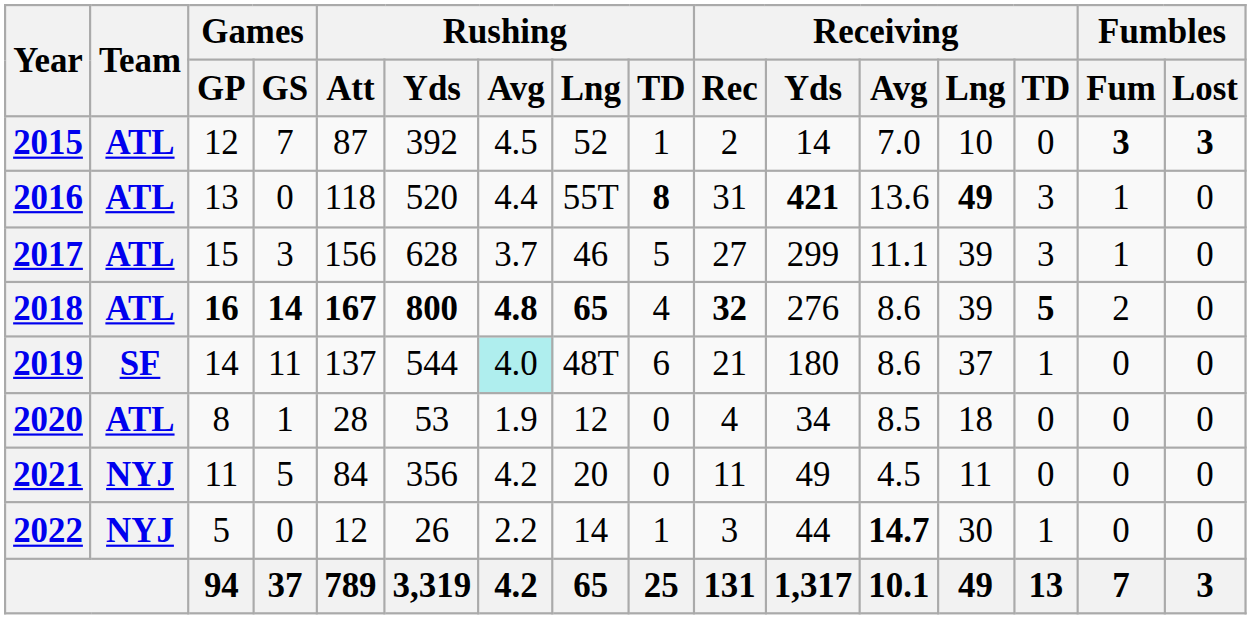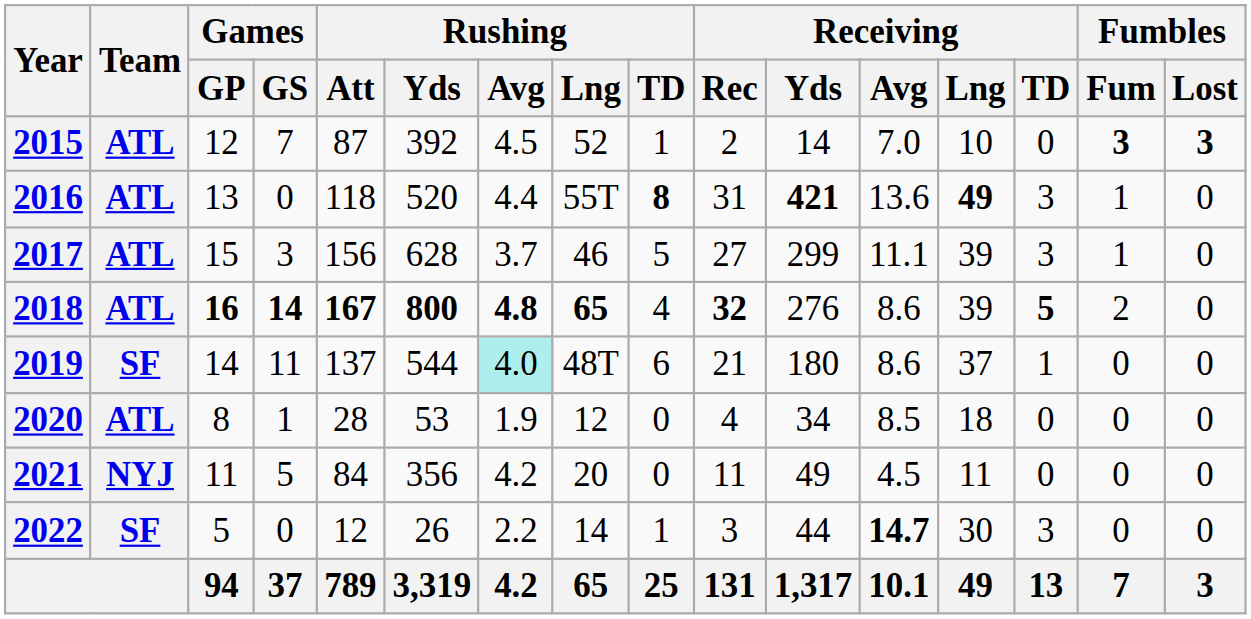 <table class="wikitable" style="text-align:center;">
 <tr>
 <th rowspan="2">Year</th>
 <th rowspan="2">Team</th>
 <th colspan="2">Games</th>
 <th colspan="5">Rushing</th>
 <th colspan="5">Receiving</th>
 <th colspan="2">Fumbles</th>
 </tr>
 <tr>
 <th>GP</th>
 <th>GS</th>
 <th>Att</th>
 <th>Yds</th>
 <th>Avg</th>
 <th>Lng</th>
 <th>TD</th>
 <th>Rec</th>
 <th>Yds</th>
 <th>Avg</th>
 <th>Lng</th>
 <th>TD</th>
 <th>Fum</th>
 <th>Lost</th>
 </tr>
 <tr>
 <th><a href='#'>2015</a></th>
 <th><a href='#'>ATL</a></th>
 <td>12</td>
 <td>7</td>
 <td>87</td>
 <td>392</td>
 <td>4.5</td>
 <td>52</td>
 <td>1</td>
 <td>2</td>
 <td>14</td>
 <td>7.0</td>
 <td>10</td>
 <td>0</td>
 <td><strong>3</strong></td>
 <td><strong>3</strong></td>
 </tr>
 <tr>
 <th><a href='#'>2016</a></th>
 <th><a href='#'>ATL</a></th>
 <td>13</td>
 <td>0</td>
 <td>118</td>
 <td>520</td>
 <td>4.4</td>
 <td>55T</td>
 <td><strong>8</strong></td>
 <td>31</td>
 <td><strong>421</strong></td>
 <td>13.6</td>
 <td><strong>49</strong></td>
 <td>3</td>
 <td>1</td>
 <td>0</td>
 </tr>
 <tr>
 <th><a href='#'>2017</a></th>
 <th><a href='#'>ATL</a></th>
 <td>15</td>
 <td>3</td>
 <td>156</td>
 <td>628</td>
 <td>3.7</td>
 <td>46</td>
 <td>5</td>
 <td>27</td>
 <td>299</td>
 <td>11.1</td>
 <td>39</td>
 <td>3</td>
 <td>1</td>
 <td>0</td>
 </tr>
 <tr>
 <th><a href='#'>2018</a></th>
 <th><a href='#'>ATL</a></th>
 <td><strong>16</strong></td>
 <td><strong>14</strong></td>
 <td><strong>167</strong></td>
 <td><strong>800</strong></td>
 <td><strong>4.8</strong></td>
 <td><strong>65</strong></td>
 <td>4</td>
 <td><strong>32</strong></td>
 <td>276</td>
 <td>8.6</td>
 <td>39</td>
 <td><strong>5</strong></td>
 <td>2</td>
 <td>0</td>
 </tr>
 <tr>
 <th><a href='#'>2019</a></th>
 <th><a href='#'>SF</a></th>
 <td>14</td>
 <td>11</td>
 <td>137</td>
 <td>544</td>
 <td style="background: paleturquoise;">4.0</td>
 <td>48T</td>
 <td>6</td>
 <td>21</td>
 <td>180</td>
 <td>8.6</td>
 <td>37</td>
 <td>1</td>
 <td>0</td>
 <td>0</td>
 </tr>
 <tr>
 <th><a href='#'>2020</a></th>
 <th><a href='#'>ATL</a></th>
 <td>8</td>
 <td>1</td>
 <td>28</td>
 <td>53</td>
 <td>1.9</td>
 <td>12</td>
 <td>0</td>
 <td>4</td>
 <td>34</td>
 <td>8.5</td>
 <td>18</td>
 <td>0</td>
 <td>0</td>
 <td>0</td>
 </tr>
 <tr>
 <th><a href='#'>2021</a></th>
 <th><a href='#'>NYJ</a></th>
 <td>11</td>
 <td>5</td>
 <td>84</td>
 <td>356</td>
 <td>4.2</td>
 <td>20</td>
 <td>0</td>
 <td>11</td>
 <td>49</td>
 <td>4.5</td>
 <td>11</td>
 <td>0</td>
 <td>0</td>
 <td>0</td>
 </tr>
 <tr>
 <th><a href='#'>2022</a></th>
-<th><a href='#'>NYJ</a></th>
+<th><a href='#'>SF</a></th>
 <td>5</td>
 <td>0</td>
 <td>12</td>
 <td>26</td>
 <td>2.2</td>
 <td>14</td>
 <td>1</td>
 <td>3</td>
 <td>44</td>
 <td><strong>14.7</strong></td>
 <td>30</td>
-<td>1</td>
+<td>3</td>
 <td>0</td>
 <td>0</td>
 </tr>
 <tr>
 <th colspan="2"></th>
 <th>94</th>
 <th>37</th>
 <th>789</th>
 <th>3,319</th>
 <th>4.2</th>
 <th>65</th>
 <th>25</th>
 <th>131</th>
 <th>1,317</th>
 <th>10.1</th>
 <th>49</th>
 <th>13</th>
 <th>7</th>
 <th>3</th>
 </tr>
 </table>
